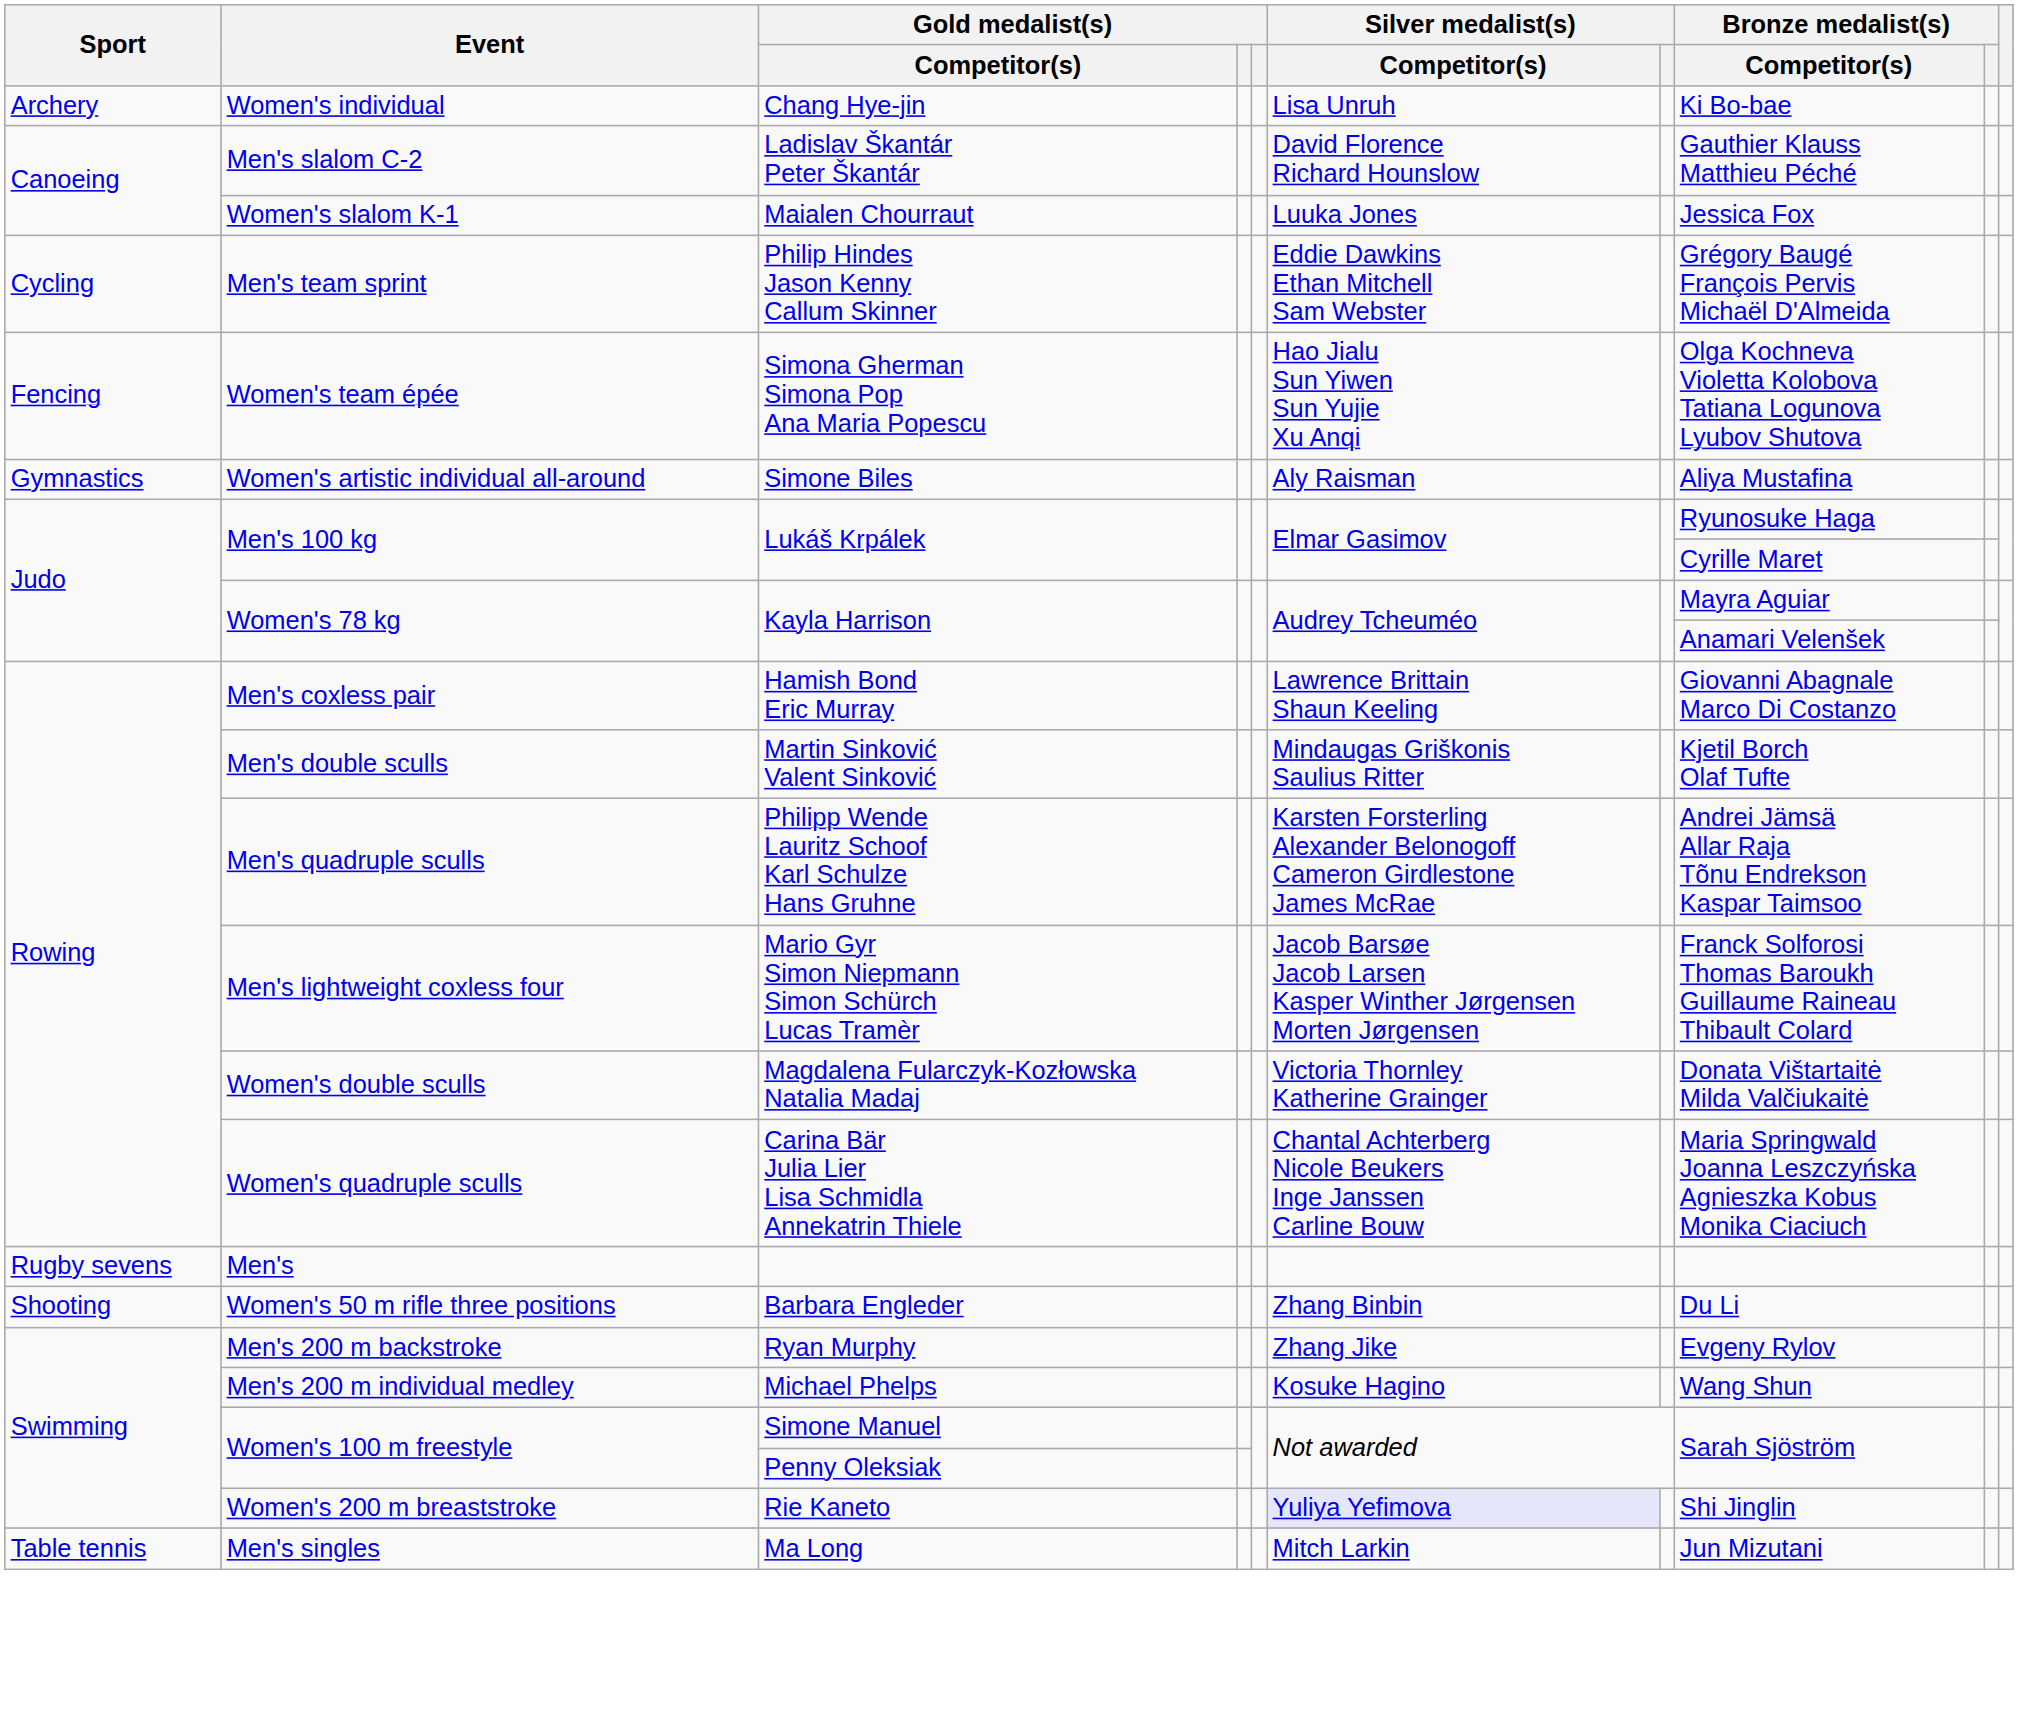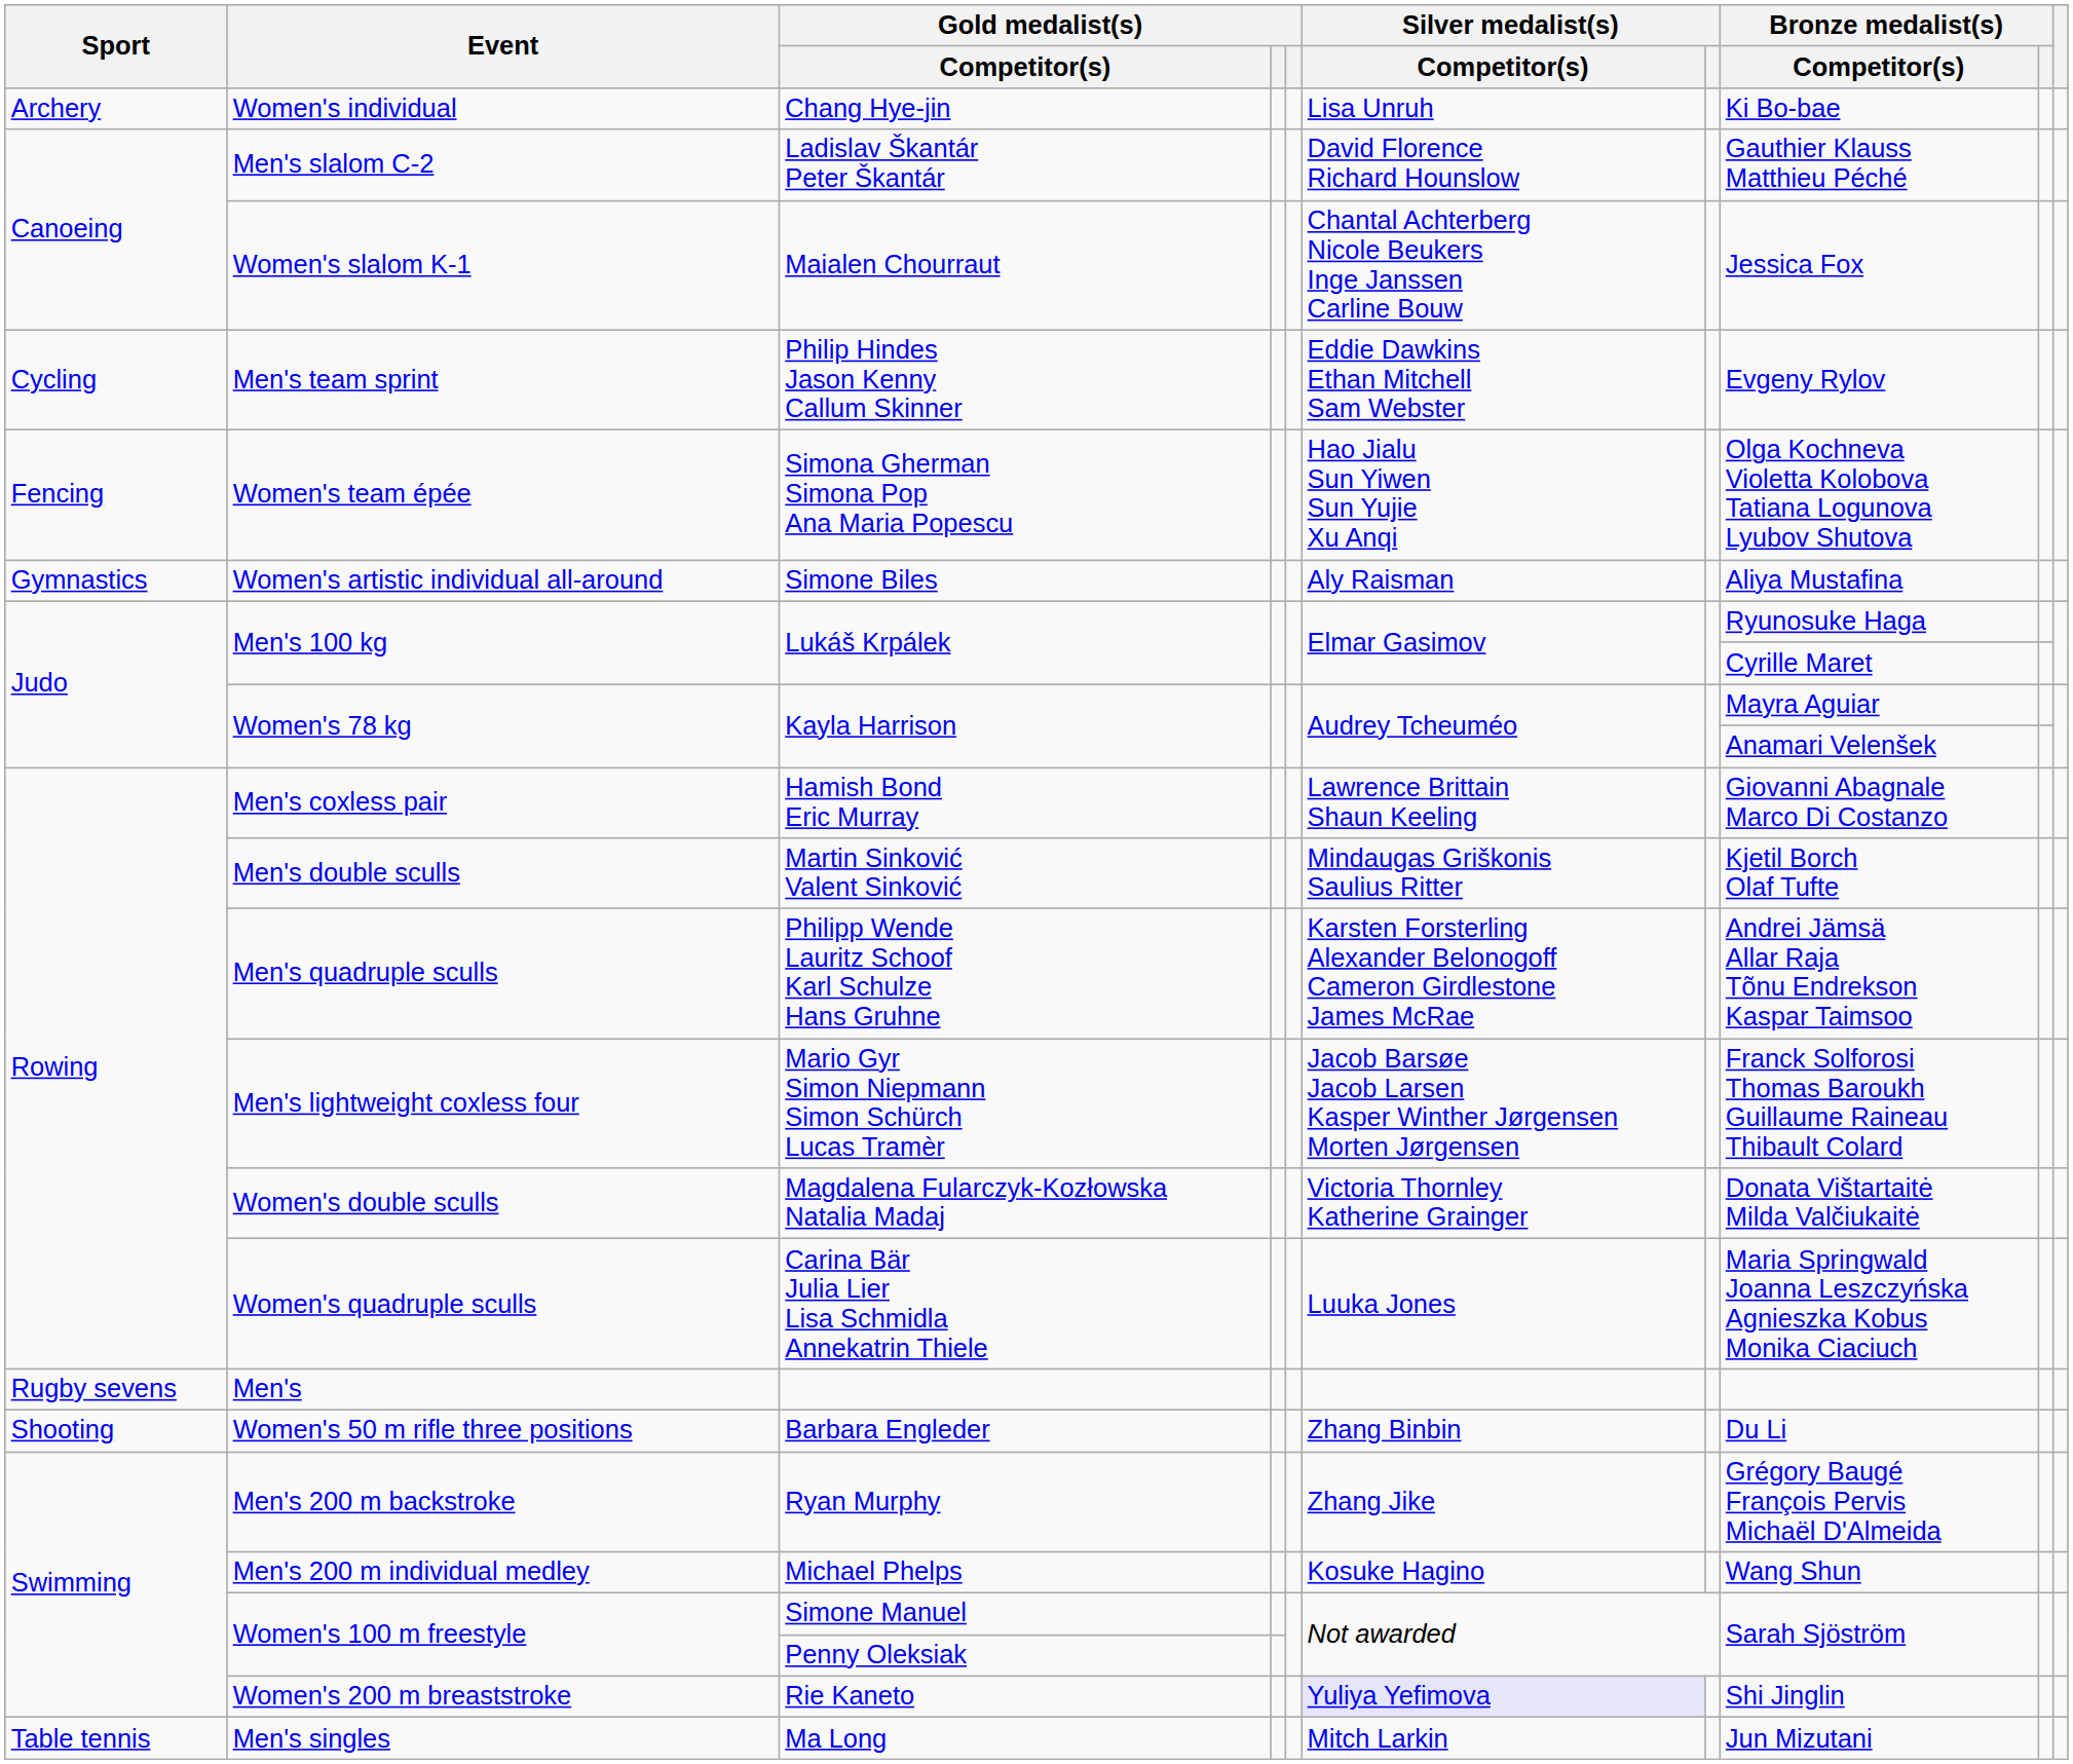 <table class="wikitable" style="width:100%;">
 <tr>
 <th rowspan="2">Sport</th>
 <th rowspan="2">Event</th>
 <th colspan="3">Gold medalist(s)</th>
 <th colspan="2">Silver medalist(s)</th>
 <th colspan="2">Bronze medalist(s)</th>
 <th rowspan="2"></th>
 </tr>
 <tr>
 <th>Competitor(s)</th>
 <th></th>
 <th></th>
 <th>Competitor(s)</th>
 <th></th>
 <th>Competitor(s)</th>
 <th></th>
 </tr>
 <tr>
 <td><a href='#'>Archery</a></td>
 <td><a href='#'>Women's individual</a></td>
 <td><a href='#'>Chang Hye-jin</a></td>
 <td></td>
 <td></td>
 <td><a href='#'>Lisa Unruh</a></td>
 <td></td>
 <td><a href='#'>Ki Bo-bae</a></td>
 <td></td>
 <td></td>
 </tr>
 <tr>
 <td rowspan="2"><a href='#'>Canoeing</a></td>
 <td><a href='#'>Men's slalom C-2</a></td>
 <td><a href='#'>Ladislav Škantár</a><br><a href='#'>Peter Škantár</a></td>
 <td></td>
 <td></td>
 <td><a href='#'>David Florence</a><br><a href='#'>Richard Hounslow</a></td>
 <td></td>
 <td><a href='#'>Gauthier Klauss</a><br><a href='#'>Matthieu Péché</a></td>
 <td></td>
 <td></td>
 </tr>
 <tr>
 <td><a href='#'>Women's slalom K-1</a></td>
 <td><a href='#'>Maialen Chourraut</a></td>
 <td></td>
 <td></td>
-<td><a href='#'>Luuka Jones</a></td>
+<td><a href='#'>Chantal Achterberg</a><br><a href='#'>Nicole Beukers</a><br><a href='#'>Inge Janssen</a><br><a href='#'>Carline Bouw</a></td>
 <td></td>
 <td><a href='#'>Jessica Fox</a></td>
 <td></td>
 <td></td>
 </tr>
 <tr>
 <td><a href='#'>Cycling</a></td>
 <td><a href='#'>Men's team sprint</a></td>
 <td><a href='#'>Philip Hindes</a><br><a href='#'>Jason Kenny</a><br><a href='#'>Callum Skinner</a></td>
 <td></td>
 <td></td>
 <td><a href='#'>Eddie Dawkins</a><br><a href='#'>Ethan Mitchell</a><br><a href='#'>Sam Webster</a></td>
 <td></td>
-<td><a href='#'>Grégory Baugé</a><br><a href='#'>François Pervis</a><br><a href='#'>Michaël D'Almeida</a></td>
+<td><a href='#'>Evgeny Rylov</a></td>
 <td></td>
 <td></td>
 </tr>
 <tr>
 <td><a href='#'>Fencing</a></td>
 <td><a href='#'>Women's team épée</a></td>
 <td><a href='#'>Simona Gherman</a><br><a href='#'>Simona Pop</a><br><a href='#'>Ana Maria Popescu</a></td>
 <td></td>
 <td></td>
 <td><a href='#'>Hao Jialu</a><br><a href='#'>Sun Yiwen</a><br><a href='#'>Sun Yujie</a><br><a href='#'>Xu Anqi</a></td>
 <td></td>
 <td><a href='#'>Olga Kochneva</a><br><a href='#'>Violetta Kolobova</a><br><a href='#'>Tatiana Logunova</a><br><a href='#'>Lyubov Shutova</a></td>
 <td></td>
 <td></td>
 </tr>
 <tr>
 <td><a href='#'>Gymnastics</a></td>
 <td><a href='#'>Women's artistic individual all-around</a></td>
 <td><a href='#'>Simone Biles</a></td>
 <td></td>
 <td></td>
 <td><a href='#'>Aly Raisman</a></td>
 <td></td>
 <td><a href='#'>Aliya Mustafina</a></td>
 <td></td>
 <td></td>
 </tr>
 <tr>
 <td rowspan="4"><a href='#'>Judo</a></td>
 <td rowspan="2"><a href='#'>Men's 100 kg</a></td>
 <td rowspan="2"><a href='#'>Lukáš Krpálek</a></td>
 <td rowspan="2"></td>
 <td rowspan="2"></td>
 <td rowspan="2"><a href='#'>Elmar Gasimov</a></td>
 <td rowspan="2"></td>
 <td><a href='#'>Ryunosuke Haga</a></td>
 <td></td>
 <td rowspan="2"></td>
 </tr>
 <tr>
 <td><a href='#'>Cyrille Maret</a></td>
 <td></td>
 </tr>
 <tr>
 <td rowspan="2"><a href='#'>Women's 78 kg</a></td>
 <td rowspan="2"><a href='#'>Kayla Harrison</a></td>
 <td rowspan="2"></td>
 <td rowspan="2"></td>
 <td rowspan="2"><a href='#'>Audrey Tcheuméo</a></td>
 <td rowspan="2"></td>
 <td><a href='#'>Mayra Aguiar</a></td>
 <td></td>
 <td rowspan="2"></td>
 </tr>
 <tr>
 <td><a href='#'>Anamari Velenšek</a></td>
 <td></td>
 </tr>
 <tr>
 <td rowspan="6"><a href='#'>Rowing</a></td>
 <td><a href='#'>Men's coxless pair</a></td>
 <td><a href='#'>Hamish Bond</a><br><a href='#'>Eric Murray</a></td>
 <td></td>
 <td></td>
 <td><a href='#'>Lawrence Brittain</a><br><a href='#'>Shaun Keeling</a></td>
 <td></td>
 <td><a href='#'>Giovanni Abagnale</a><br><a href='#'>Marco Di Costanzo</a></td>
 <td></td>
 <td></td>
 </tr>
 <tr>
 <td><a href='#'>Men's double sculls</a></td>
 <td><a href='#'>Martin Sinković</a><br><a href='#'>Valent Sinković</a></td>
 <td></td>
 <td></td>
 <td><a href='#'>Mindaugas Griškonis</a><br><a href='#'>Saulius Ritter</a></td>
 <td></td>
 <td><a href='#'>Kjetil Borch</a><br><a href='#'>Olaf Tufte</a></td>
 <td></td>
 <td></td>
 </tr>
 <tr>
 <td><a href='#'>Men's quadruple sculls</a></td>
 <td><a href='#'>Philipp Wende</a><br><a href='#'>Lauritz Schoof</a><br><a href='#'>Karl Schulze</a><br><a href='#'>Hans Gruhne</a></td>
 <td></td>
 <td></td>
 <td><a href='#'>Karsten Forsterling</a><br><a href='#'>Alexander Belonogoff</a><br><a href='#'>Cameron Girdlestone</a><br><a href='#'>James McRae</a></td>
 <td></td>
 <td><a href='#'>Andrei Jämsä</a><br><a href='#'>Allar Raja</a><br><a href='#'>Tõnu Endrekson</a><br><a href='#'>Kaspar Taimsoo</a></td>
 <td></td>
 <td></td>
 </tr>
 <tr>
 <td><a href='#'>Men's lightweight coxless four</a></td>
 <td><a href='#'>Mario Gyr</a><br><a href='#'>Simon Niepmann</a><br><a href='#'>Simon Schürch</a><br><a href='#'>Lucas Tramèr</a></td>
 <td></td>
 <td></td>
 <td><a href='#'>Jacob Barsøe</a><br><a href='#'>Jacob Larsen</a><br><a href='#'>Kasper Winther Jørgensen</a><br><a href='#'>Morten Jørgensen</a></td>
 <td></td>
 <td><a href='#'>Franck Solforosi</a><br><a href='#'>Thomas Baroukh</a><br><a href='#'>Guillaume Raineau</a><br><a href='#'>Thibault Colard</a></td>
 <td></td>
 <td></td>
 </tr>
 <tr>
 <td><a href='#'>Women's double sculls</a></td>
 <td><a href='#'>Magdalena Fularczyk-Kozłowska</a><br><a href='#'>Natalia Madaj</a></td>
 <td></td>
 <td></td>
 <td><a href='#'>Victoria Thornley</a><br><a href='#'>Katherine Grainger</a></td>
 <td></td>
 <td><a href='#'>Donata Vištartaitė</a><br><a href='#'>Milda Valčiukaitė</a></td>
 <td></td>
 <td></td>
 </tr>
 <tr>
 <td><a href='#'>Women's quadruple sculls</a></td>
 <td><a href='#'>Carina Bär</a><br><a href='#'>Julia Lier</a><br><a href='#'>Lisa Schmidla</a><br><a href='#'>Annekatrin Thiele</a></td>
 <td></td>
 <td></td>
-<td><a href='#'>Chantal Achterberg</a><br><a href='#'>Nicole Beukers</a><br><a href='#'>Inge Janssen</a><br><a href='#'>Carline Bouw</a></td>
+<td><a href='#'>Luuka Jones</a></td>
 <td></td>
 <td><a href='#'>Maria Springwald</a><br><a href='#'>Joanna Leszczyńska</a><br><a href='#'>Agnieszka Kobus</a><br><a href='#'>Monika Ciaciuch</a></td>
 <td></td>
 <td></td>
 </tr>
 <tr>
 <td><a href='#'>Rugby sevens</a></td>
 <td><a href='#'>Men's</a></td>
 <td></td>
 <td></td>
 <td></td>
 <td></td>
 <td></td>
 <td></td>
 <td></td>
 <td></td>
 </tr>
 <tr>
 <td><a href='#'>Shooting</a></td>
 <td><a href='#'>Women's 50 m rifle three positions</a></td>
 <td><a href='#'>Barbara Engleder</a></td>
 <td></td>
 <td></td>
 <td><a href='#'>Zhang Binbin</a></td>
 <td></td>
 <td><a href='#'>Du Li</a></td>
 <td></td>
 <td></td>
 </tr>
 <tr>
 <td rowspan="5"><a href='#'>Swimming</a></td>
 <td><a href='#'>Men's 200 m backstroke</a></td>
 <td><a href='#'>Ryan Murphy</a></td>
 <td></td>
 <td></td>
 <td><a href='#'>Zhang Jike</a></td>
 <td></td>
-<td><a href='#'>Evgeny Rylov</a></td>
+<td><a href='#'>Grégory Baugé</a><br><a href='#'>François Pervis</a><br><a href='#'>Michaël D'Almeida</a></td>
 <td></td>
 <td></td>
 </tr>
 <tr>
 <td><a href='#'>Men's 200 m individual medley</a></td>
 <td><a href='#'>Michael Phelps</a></td>
 <td></td>
 <td></td>
 <td><a href='#'>Kosuke Hagino</a></td>
 <td></td>
 <td><a href='#'>Wang Shun</a></td>
 <td></td>
 <td></td>
 </tr>
 <tr>
 <td rowspan="2"><a href='#'>Women's 100 m freestyle</a></td>
 <td><a href='#'>Simone Manuel</a></td>
 <td></td>
 <td rowspan="2"></td>
 <td rowspan="2" colspan="2"><em>Not awarded</em></td>
 <td rowspan="2"><a href='#'>Sarah Sjöström</a></td>
 <td rowspan="2"></td>
 <td rowspan="2"></td>
 </tr>
 <tr>
 <td><a href='#'>Penny Oleksiak</a></td>
 <td></td>
 </tr>
 <tr>
 <td><a href='#'>Women's 200 m breaststroke</a></td>
 <td><a href='#'>Rie Kaneto</a></td>
 <td></td>
 <td></td>
 <td style="background: lavender;"><a href='#'>Yuliya Yefimova</a></td>
 <td></td>
 <td><a href='#'>Shi Jinglin</a></td>
 <td></td>
 <td></td>
 </tr>
 <tr>
 <td><a href='#'>Table tennis</a></td>
 <td><a href='#'>Men's singles</a></td>
 <td><a href='#'>Ma Long</a></td>
 <td></td>
 <td></td>
 <td><a href='#'>Mitch Larkin</a></td>
 <td></td>
 <td><a href='#'>Jun Mizutani</a></td>
 <td></td>
 <td></td>
 </tr>
 </table>
